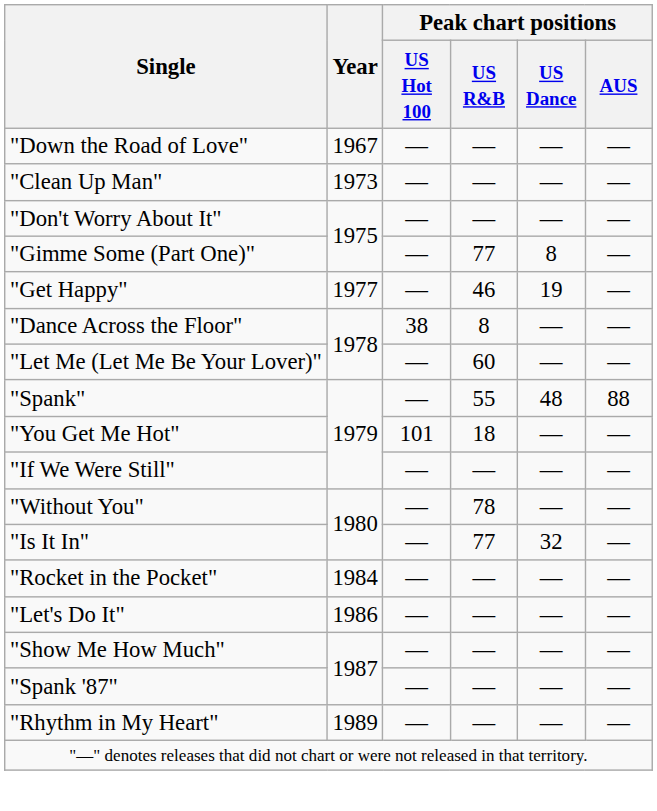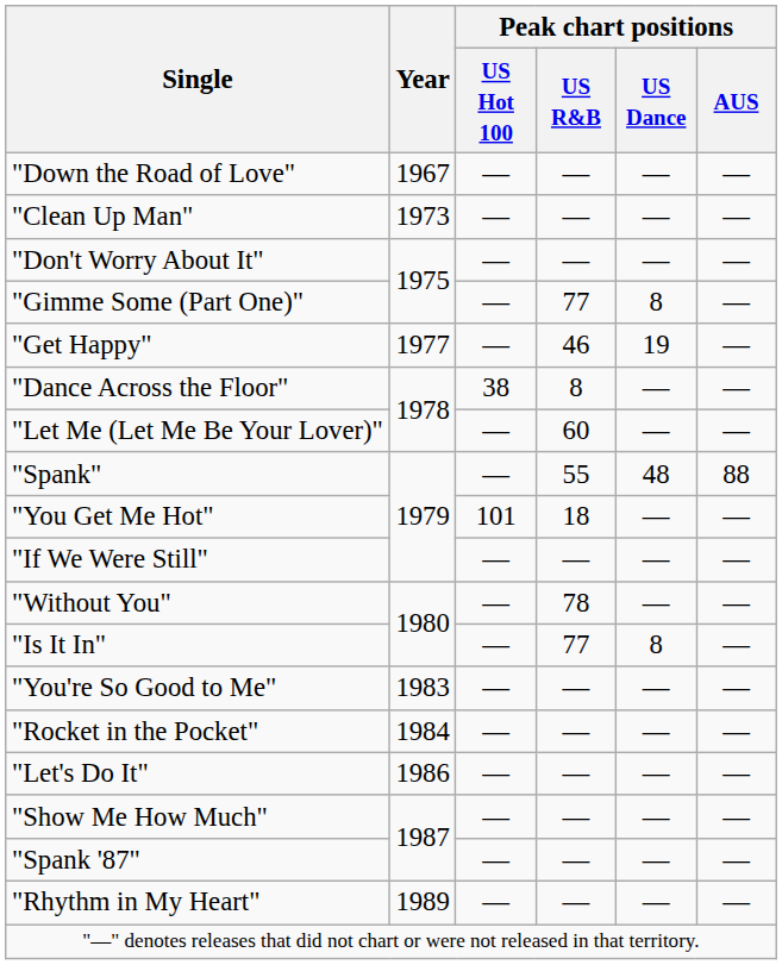 <table class="wikitable">
 <tr>
 <th scope="col" rowspan="2">Single</th>
 <th scope="col" rowspan="2">Year</th>
 <th scope="col" colspan="4">Peak chart positions</th>
 </tr>
 <tr>
 <th style="width:40px;"><small><a href='#'>US Hot 100</a></small><br></th>
 <th style="width:40px;"><small><a href='#'>US R&B</a></small><br></th>
 <th style="width:40px;"><small><a href='#'>US Dance</a></small><br></th>
 <th style="width:40px;"><small><a href='#'>AUS</a></small><br></th>
 </tr>
 <tr>
 <td>"Down the Road of Love"</td>
 <td>1967</td>
 <td align=center>―</td>
 <td align=center>―</td>
 <td align=center>―</td>
 <td align=center>―</td>
 </tr>
 <tr>
 <td>"Clean Up Man"</td>
 <td>1973</td>
 <td align=center>―</td>
 <td align=center>―</td>
 <td align=center>―</td>
 <td align=center>―</td>
 </tr>
 <tr>
 <td>"Don't Worry About It"</td>
 <td rowspan="2">1975</td>
 <td align=center>―</td>
 <td align=center>―</td>
 <td align=center>―</td>
 <td align=center>―</td>
 </tr>
 <tr>
 <td>"Gimme Some (Part One)"</td>
 <td align=center>―</td>
 <td align=center>77</td>
 <td align=center>8</td>
 <td align=center>―</td>
 </tr>
 <tr>
 <td>"Get Happy"</td>
 <td>1977</td>
 <td align=center>―</td>
 <td align=center>46</td>
 <td align=center>19</td>
 <td align=center>―</td>
 </tr>
 <tr>
 <td>"Dance Across the Floor"</td>
 <td rowspan="2">1978</td>
 <td align=center>38</td>
 <td align=center>8</td>
 <td align=center>―</td>
 <td align=center>―</td>
 </tr>
 <tr>
 <td>"Let Me (Let Me Be Your Lover)"</td>
 <td align=center>―</td>
 <td align=center>60</td>
 <td align=center>―</td>
 <td align=center>―</td>
 </tr>
 <tr>
 <td>"Spank"</td>
 <td rowspan="3">1979</td>
 <td align=center>―</td>
 <td align=center>55</td>
 <td align=center>48</td>
 <td align=center>88</td>
 </tr>
 <tr>
 <td>"You Get Me Hot"</td>
 <td align=center>101</td>
 <td align=center>18</td>
 <td align=center>―</td>
 <td align=center>―</td>
 </tr>
 <tr>
 <td>"If We Were Still"</td>
 <td align=center>―</td>
 <td align=center>―</td>
 <td align=center>―</td>
 <td align=center>―</td>
 </tr>
 <tr>
 <td>"Without You"</td>
 <td rowspan="2">1980</td>
 <td align=center>―</td>
 <td align=center>78</td>
 <td align=center>―</td>
 <td align=center>―</td>
 </tr>
 <tr>
 <td>"Is It In"</td>
 <td align=center>―</td>
 <td align=center>77</td>
-<td align=center>32</td>
+<td align=center>8</td>
 <td align=center>—</td>
+</tr>
+<tr>
+<td>"You're So Good to Me"</td>
+<td>1983</td>
+<td align=center>―</td>
+<td align=center>―</td>
+<td align=center>―</td>
+<td align=center>―</td>
 </tr>
 <tr>
 <td>"Rocket in the Pocket"</td>
 <td>1984</td>
 <td align=center>―</td>
 <td align=center>―</td>
 <td align=center>―</td>
 <td align=center>―</td>
 </tr>
 <tr>
 <td>"Let's Do It"</td>
 <td>1986</td>
 <td align=center>―</td>
 <td align=center>―</td>
 <td align=center>―</td>
 <td align=center>―</td>
 </tr>
 <tr>
 <td>"Show Me How Much"</td>
 <td rowspan="2">1987</td>
 <td align=center>―</td>
 <td align=center>―</td>
 <td align=center>―</td>
 <td align=center>―</td>
 </tr>
 <tr>
 <td>"Spank '87"</td>
 <td align=center>―</td>
 <td align=center>―</td>
 <td align=center>―</td>
 <td align=center>―</td>
 </tr>
 <tr>
 <td>"Rhythm in My Heart"</td>
 <td>1989</td>
 <td align=center>―</td>
 <td align=center>―</td>
 <td align=center>―</td>
 <td align=center>―</td>
 </tr>
 <tr>
 <td colspan="6" style="text-align:center; font-size:9pt;">"—" denotes releases that did not chart or were not released in that territory.</td>
 </tr>
 </table>
